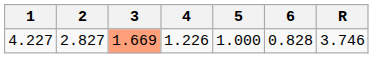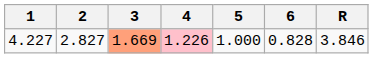 <table class=wikitable>
 <tr>
 <th>1</th>
 <th>2</th>
 <th>3</th>
 <th>4</th>
 <th>5</th>
 <th>6</th>
 <th>R</th>
 </tr>
 <tr>
 <td>4.227</td>
 <td>2.827</td>
 <td style="background: lightsalmon;">1.669</td>
-<td>1.226</td>
+<td style="background: pink;">1.226</td>
 <td>1.000</td>
 <td>0.828</td>
-<td>3.746</td>
+<td>3.846</td>
 </tr>
 </table>
